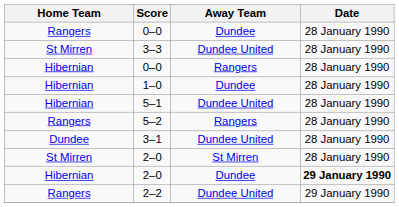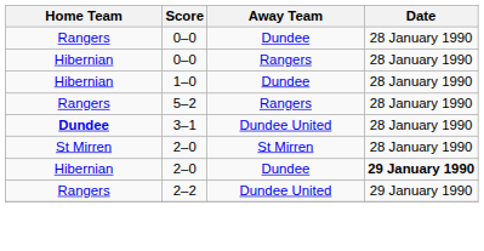 <table class="wikitable" style="text-align:center;">
 <tr>
 <th width=175>Home Team</th>
 <th width=20>Score</th>
 <th width=175>Away Team</th>
 <th width= 125>Date</th>
 </tr>
 <tr>
 <td><a href='#'>Rangers</a></td>
 <td>0–0 </td>
 <td><a href='#'>Dundee</a></td>
-<td>28 January 1990</td>
-</tr>
-<tr>
-<td><a href='#'>St Mirren</a></td>
-<td>3–3 </td>
-<td><a href='#'>Dundee United</a></td>
 <td>28 January 1990</td>
 </tr>
 <tr>
 <td><a href='#'>Hibernian</a></td>
 <td>0–0 </td>
 <td><a href='#'>Rangers</a></td>
 <td>28 January 1990</td>
 </tr>
 <tr>
 <td><a href='#'>Hibernian</a></td>
 <td>1–0</td>
 <td><a href='#'>Dundee</a></td>
 <td>28 January 1990</td>
 </tr>
 <tr>
-<td><a href='#'>Hibernian</a></td>
-<td>5–1</td>
-<td><a href='#'>Dundee United</a></td>
-<td>28 January 1990</td>
-</tr>
-<tr>
 <td><a href='#'>Rangers</a></td>
 <td>5–2</td>
 <td><a href='#'>Rangers</a></td>
 <td>28 January 1990</td>
 </tr>
 <tr>
-<td><a href='#'>Dundee</a></td>
+<td><strong><a href='#'>Dundee</a></strong></td>
 <td>3–1</td>
 <td><a href='#'>Dundee United</a></td>
 <td>28 January 1990</td>
 </tr>
 <tr>
 <td><a href='#'>St Mirren</a></td>
 <td>2–0</td>
 <td><a href='#'>St Mirren</a></td>
 <td>28 January 1990</td>
 </tr>
 <tr>
 <td><a href='#'>Hibernian</a></td>
 <td>2–0</td>
 <td><a href='#'>Dundee</a></td>
 <td><strong>29 January 1990</strong></td>
 </tr>
 <tr>
 <td><a href='#'>Rangers</a></td>
 <td>2–2 </td>
 <td><a href='#'>Dundee United</a></td>
 <td>29 January 1990</td>
 </tr>
 <tr>
 </tr>
 </table>
